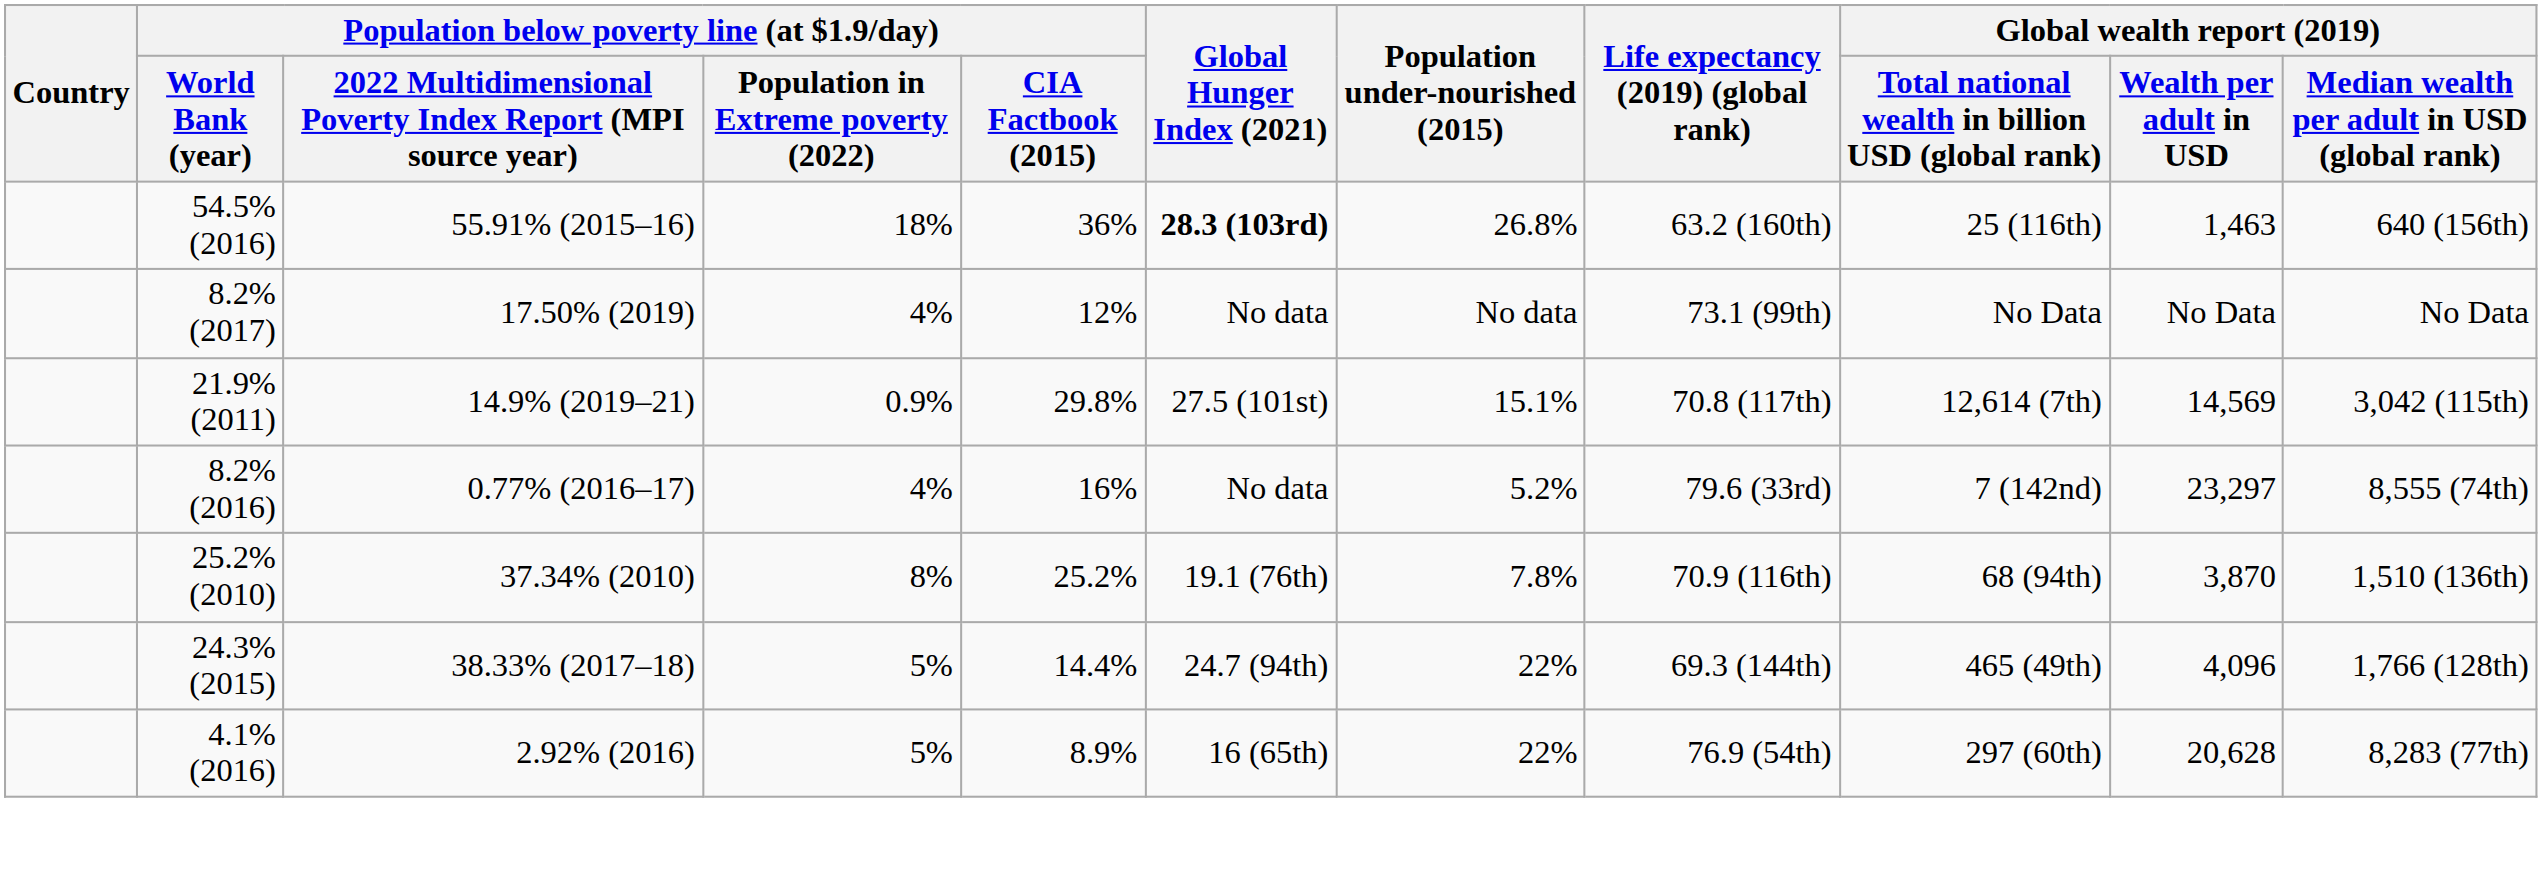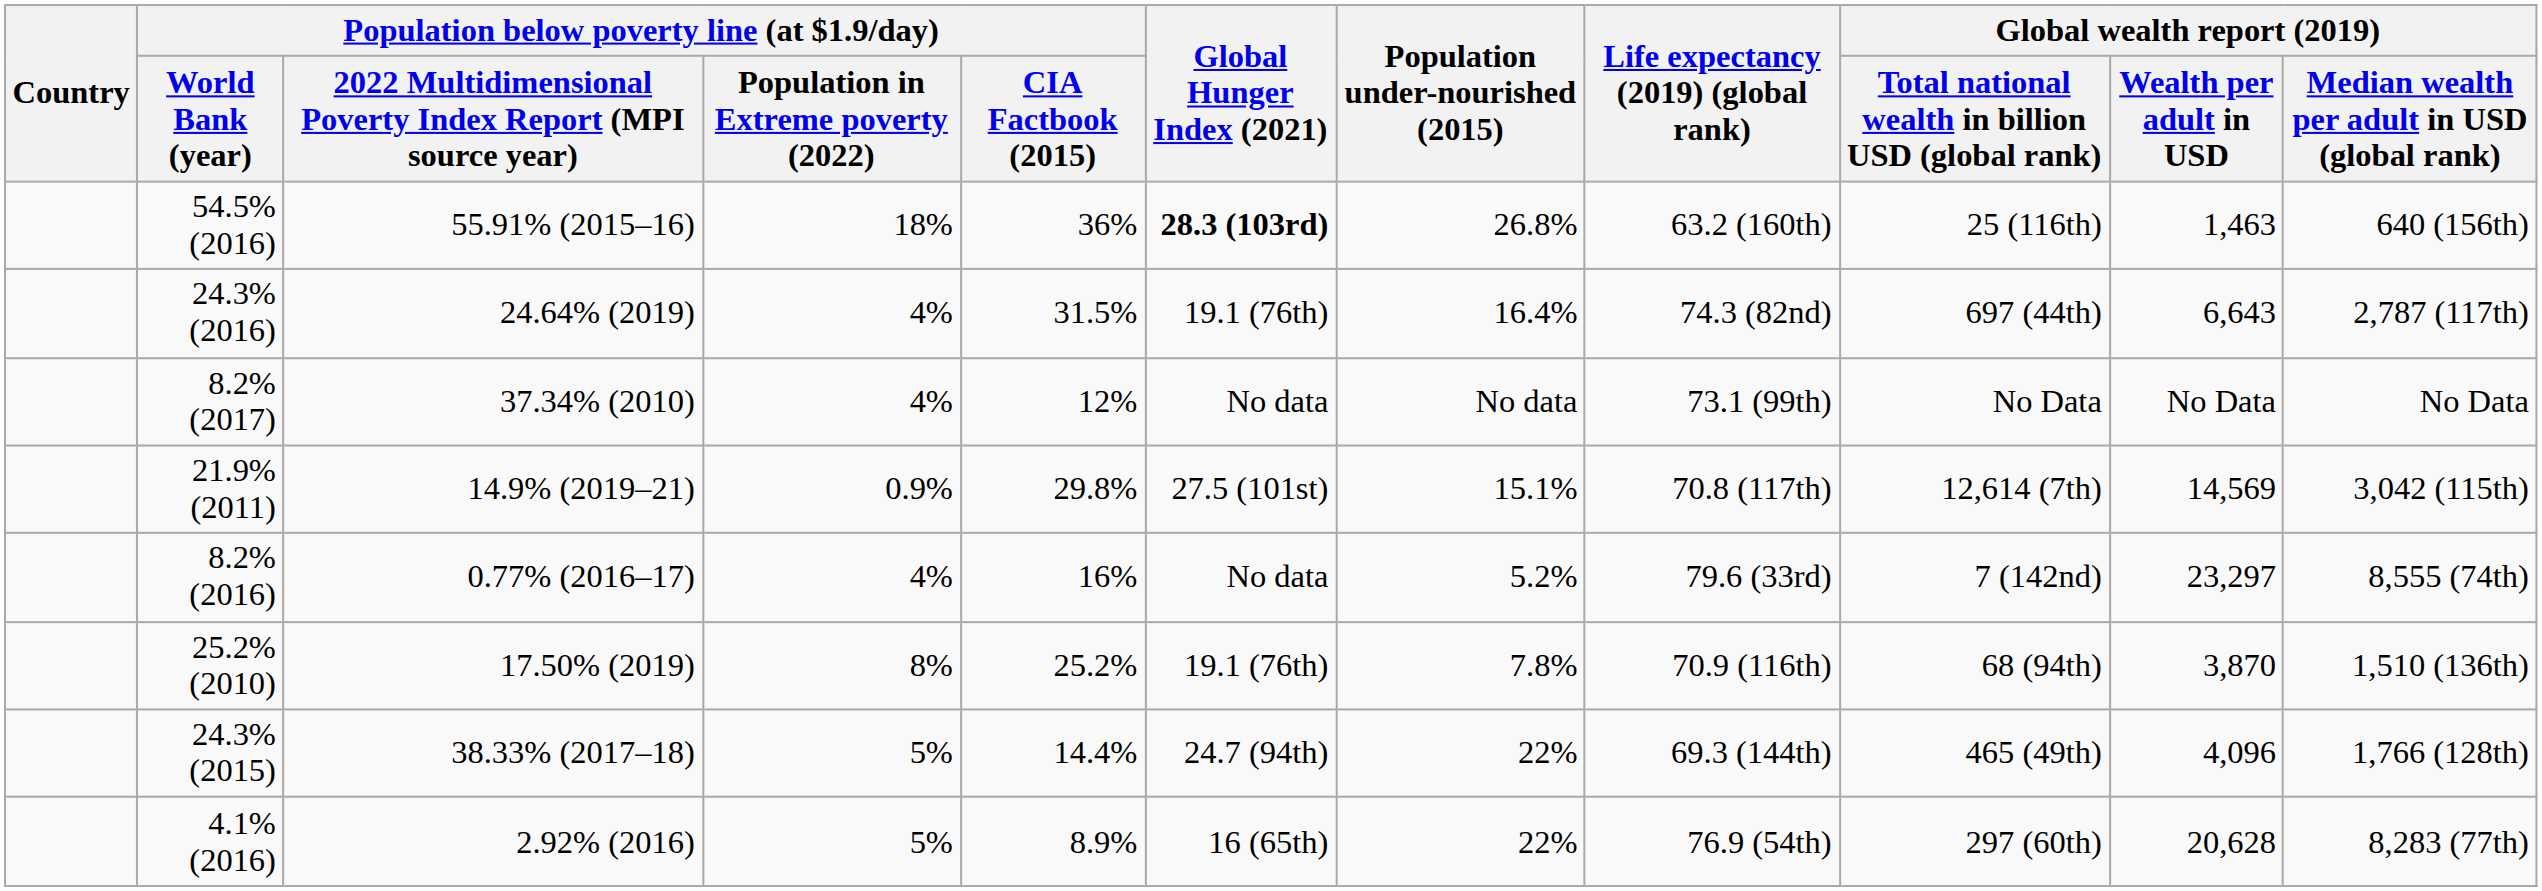 <table class="wikitable sortable">
 <tr>
 <th rowspan="2">Country<br></th>
 <th colspan="4"><a href='#'>Population below poverty line</a> (at $1.9/day)</th>
 <th rowspan="2"><a href='#'>Global Hunger Index</a> (2021)</th>
 <th rowspan="2">Population under-nourished (2015)</th>
 <th rowspan="2"><a href='#'>Life expectancy</a> (2019) (global rank)</th>
 <th colspan="3">Global wealth report (2019)</th>
 </tr>
 <tr style="background:#ececec;">
 <th><a href='#'>World Bank</a> (year)</th>
 <th><a href='#'>2022 Multidimensional Poverty Index Report</a> (MPI source year)</th>
 <th>Population in <a href='#'>Extreme poverty</a> (2022)</th>
 <th><a href='#'>CIA Factbook</a> (2015)</th>
 <th><a href='#'>Total national wealth</a> in billion USD (global rank)</th>
 <th><a href='#'>Wealth per adult</a> in USD</th>
 <th><a href='#'>Median wealth per adult</a> in USD (global rank)</th>
 </tr>
 <tr>
 <td><strong></strong></td>
 <td align="right">54.5% (2016)</td>
 <td align="right">55.91% (2015–16)</td>
 <td align="right">18%</td>
 <td align="right">36%</td>
 <td align="right"><strong>28.3 (103rd)</strong></td>
 <td align="right">26.8%</td>
 <td align="right">63.2 (160th)</td>
 <td align="right">25 (116th)</td>
 <td align="right">1,463</td>
 <td align="right">640 (156th)</td>
 </tr>
 <tr>
 <td><strong></strong></td>
+<td align="right">24.3% (2016)</td>
+<td align="right">24.64% (2019)</td>
+<td align="right">4%</td>
+<td align="right">31.5%</td>
+<td align="right">19.1 (76th)</td>
+<td align="right">16.4%</td>
+<td align="right">74.3 (82nd)</td>
+<td align="right">697 (44th)</td>
+<td align="right">6,643</td>
+<td align="right">2,787 (117th)</td>
+</tr>
+<tr>
+<td><strong></strong></td>
 <td align="right">8.2% (2017)</td>
-<td align="right">17.50% (2019)</td>
+<td align="right">37.34% (2010)</td>
 <td align="right">4%</td>
 <td align="right">12%</td>
 <td align="right">No data</td>
 <td align="right">No data</td>
 <td align="right">73.1 (99th)</td>
 <td align="right">No Data</td>
 <td align="right">No Data</td>
 <td align="right">No Data</td>
 </tr>
 <tr>
 <td><strong></strong></td>
 <td align="right">21.9% (2011)</td>
 <td align="right">14.9% (2019–21)</td>
 <td align="right">0.9%</td>
 <td align="right">29.8%</td>
 <td align="right">27.5 (101st)</td>
 <td align="right">15.1%</td>
 <td align="right">70.8 (117th)</td>
 <td align="right">12,614 (7th)</td>
 <td align="right">14,569</td>
 <td align="right">3,042 (115th)</td>
 </tr>
 <tr>
 <td><strong></strong></td>
 <td align="right">8.2% (2016)</td>
 <td align="right">0.77% (2016–17)</td>
 <td align="right">4%</td>
 <td align="right">16%</td>
 <td align="right">No data</td>
 <td align="right">5.2%</td>
 <td align="right">79.6 (33rd)</td>
 <td align="right">7 (142nd)</td>
 <td align="right">23,297</td>
 <td align="right">8,555 (74th)</td>
 </tr>
 <tr>
 <td><strong></strong></td>
 <td align="right">25.2% (2010)</td>
-<td align="right">37.34% (2010)</td>
+<td align="right">17.50% (2019)</td>
 <td align="right">8%</td>
 <td align="right">25.2%</td>
 <td align="right">19.1 (76th)</td>
 <td align="right">7.8%</td>
 <td align="right">70.9 (116th)</td>
 <td align="right">68 (94th)</td>
 <td align="right">3,870</td>
 <td align="right">1,510 (136th)</td>
 </tr>
 <tr>
 <td><strong></strong></td>
 <td align="right">24.3% (2015)</td>
 <td align="right">38.33% (2017–18)</td>
 <td align="right">5%</td>
 <td align="right">14.4%</td>
 <td align="right">24.7 (94th)</td>
 <td align="right">22%</td>
 <td align="right">69.3 (144th)</td>
 <td align="right">465 (49th)</td>
 <td align="right">4,096</td>
 <td align="right">1,766 (128th)</td>
 </tr>
 <tr>
 <td><strong></strong></td>
 <td align="right">4.1% (2016)</td>
 <td align="right">2.92% (2016)</td>
 <td align="right">5%</td>
 <td align="right">8.9%</td>
 <td align="right">16 (65th)</td>
 <td align="right">22%</td>
 <td align="right">76.9 (54th)</td>
 <td align="right">297 (60th)</td>
 <td align="right">20,628</td>
 <td align="right">8,283 (77th)</td>
 </tr>
 </table>
